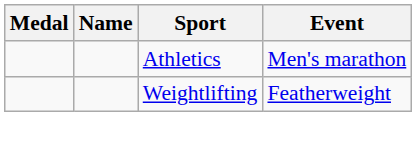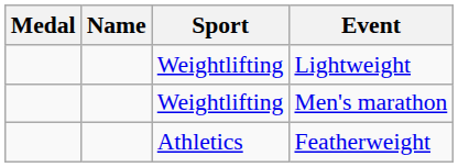 <table class="wikitable sortable" style="font-size:90%">
 <tr>
 <th>Medal</th>
 <th>Name</th>
 <th>Sport</th>
 <th>Event</th>
 </tr>
 <tr>
 <td></td>
 <td></td>
-<td><a href='#'>Athletics</a></td>
+<td><a href='#'>Weightlifting</a></td>
+<td><a href='#'>Lightweight</a></td>
+</tr>
+<tr>
+<td></td>
+<td></td>
+<td><a href='#'>Weightlifting</a></td>
 <td><a href='#'>Men's marathon</a></td>
 </tr>
 <tr>
 <td></td>
 <td></td>
-<td><a href='#'>Weightlifting</a></td>
+<td><a href='#'>Athletics</a></td>
 <td><a href='#'>Featherweight</a></td>
 </tr>
 </table>
